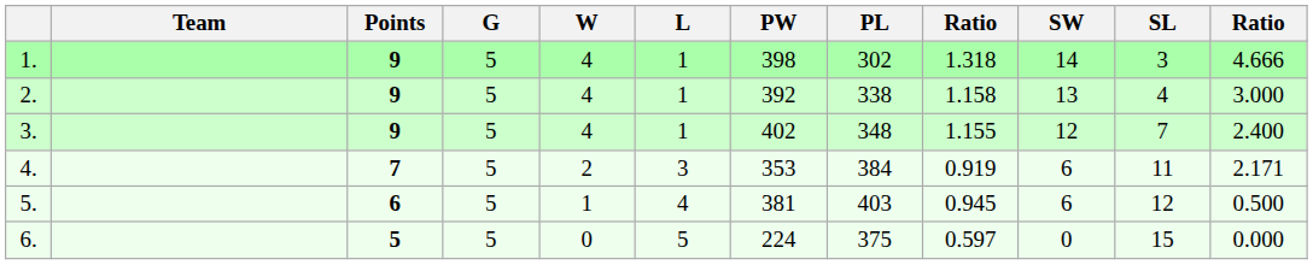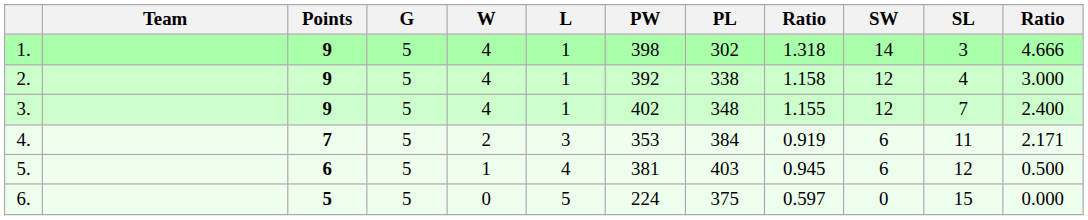 <table class=wikitable style="text-align:center">
 <tr style="background: #DCDCDC">
 <th width="25"></th>
 <th width="200">Team</th>
 <th width="60">Points</th>
 <th width="60">G</th>
 <th width="60">W</th>
 <th width="60">L</th>
 <th width="60">PW</th>
 <th width="60">PL</th>
 <th width="60">Ratio</th>
 <th width="60">SW</th>
 <th width="60">SL</th>
 <th width="60">Ratio</th>
 </tr>
 <tr style="background: #AAFFAA">
 <td>1.</td>
 <td align=left></td>
 <td><strong>9</strong></td>
 <td>5</td>
 <td>4</td>
 <td>1</td>
 <td>398</td>
 <td>302</td>
 <td>1.318</td>
 <td>14</td>
 <td>3</td>
 <td>4.666</td>
 </tr>
 <tr style="background: #CCFFCC">
 <td>2.</td>
 <td align=left></td>
 <td><strong>9</strong></td>
 <td>5</td>
 <td>4</td>
 <td>1</td>
 <td>392</td>
 <td>338</td>
 <td>1.158</td>
-<td>13</td>
+<td>12</td>
 <td>4</td>
 <td>3.000</td>
 </tr>
 <tr style="background: #CCFFCC">
 <td>3.</td>
 <td align=left></td>
 <td><strong>9</strong></td>
 <td>5</td>
 <td>4</td>
 <td>1</td>
 <td>402</td>
 <td>348</td>
 <td>1.155</td>
 <td>12</td>
 <td>7</td>
 <td>2.400</td>
 </tr>
 <tr style="background: #EEFFEE">
 <td>4.</td>
 <td align=left></td>
 <td><strong>7</strong></td>
 <td>5</td>
 <td>2</td>
 <td>3</td>
 <td>353</td>
 <td>384</td>
 <td>0.919</td>
 <td>6</td>
 <td>11</td>
 <td>2.171</td>
 </tr>
 <tr style="background: #EEFFEE">
 <td>5.</td>
 <td align=left></td>
 <td><strong>6</strong></td>
 <td>5</td>
 <td>1</td>
 <td>4</td>
 <td>381</td>
 <td>403</td>
 <td>0.945</td>
 <td>6</td>
 <td>12</td>
 <td>0.500</td>
 </tr>
 <tr style="background: #EEFFEE">
 <td>6.</td>
 <td align=left></td>
 <td><strong>5</strong></td>
 <td>5</td>
 <td>0</td>
 <td>5</td>
 <td>224</td>
 <td>375</td>
 <td>0.597</td>
 <td>0</td>
 <td>15</td>
 <td>0.000</td>
 </tr>
 </table>
